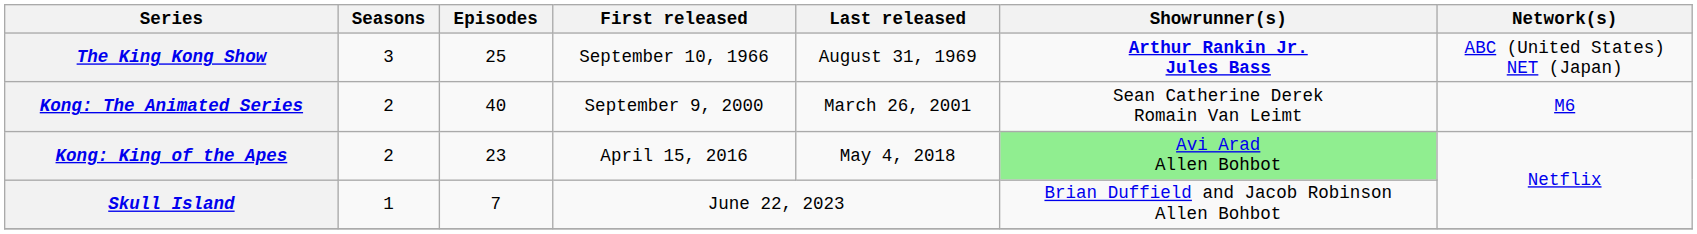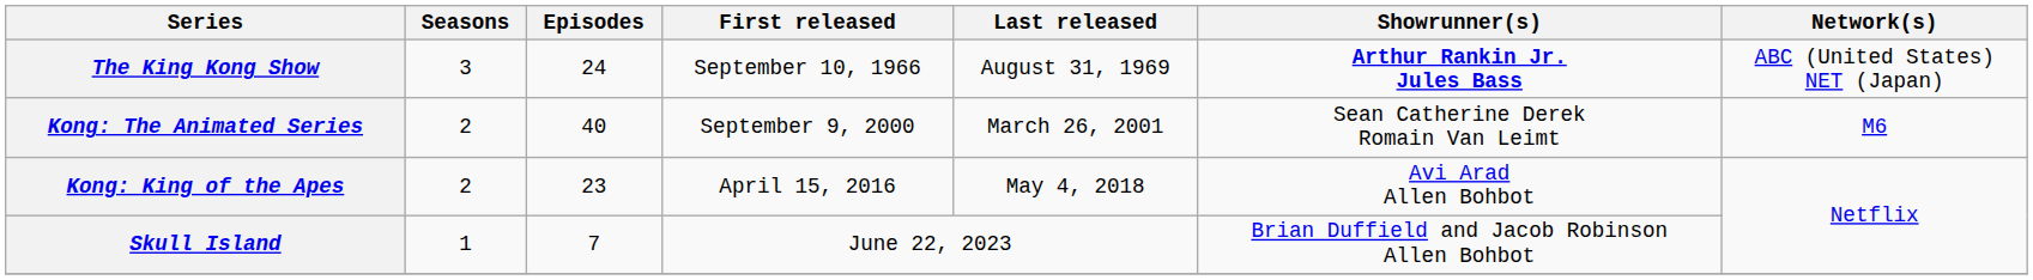 <table class="wikitable plainrowheaders" style="text-align:center; width:99%;">
 <tr>
 <th scope="col">Series</th>
 <th scope="col">Seasons</th>
 <th scope="col">Episodes</th>
 <th scope="col">First released</th>
 <th scope="col">Last released</th>
 <th>Showrunner(s)</th>
 <th scope="col">Network(s)</th>
 </tr>
 <tr>
 <th scope="row"><em><a href='#'>The King Kong Show</a></em></th>
 <td>3</td>
-<td>25</td>
+<td>24</td>
 <td>September 10, 1966</td>
 <td>August 31, 1969</td>
 <td><strong><a href='#'>Arthur Rankin Jr.</a><br><a href='#'>Jules Bass</a></strong></td>
 <td><a href='#'>ABC</a> (United States)<br><a href='#'>NET</a> (Japan)</td>
 </tr>
 <tr>
 <th scope="row"><em><a href='#'>Kong: The Animated Series</a></em></th>
 <td>2</td>
 <td>40</td>
 <td>September 9, 2000</td>
 <td>March 26, 2001</td>
 <td>Sean Catherine Derek<br>Romain Van Leimt</td>
 <td><a href='#'>M6</a></td>
 </tr>
 <tr>
 <th scope="row"><em><a href='#'>Kong: King of the Apes</a></em></th>
 <td>2</td>
 <td>23</td>
 <td>April 15, 2016</td>
 <td>May 4, 2018</td>
-<td style="background: lightgreen;"><a href='#'>Avi Arad</a><br>Allen Bohbot</td>
+<td><a href='#'>Avi Arad</a><br>Allen Bohbot</td>
 <td rowspan=2><a href='#'>Netflix</a></td>
 </tr>
 <tr>
 <th scope="row"><em><a href='#'>Skull Island</a></em></th>
 <td>1</td>
 <td>7</td>
 <td colspan="2">June 22, 2023</td>
 <td><a href='#'>Brian Duffield</a> and Jacob Robinson<br>Allen Bohbot</td>
 </tr>
 <tr>
 </tr>
 </table>
